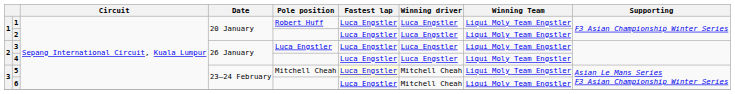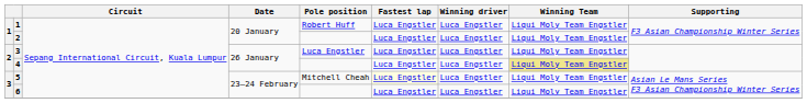 <table class="wikitable" style="font-size: 85%;">
 <tr>
 <th colspan="2"></th>
 <th>Circuit</th>
 <th>Date</th>
 <th>Pole position</th>
 <th>Fastest lap</th>
 <th>Winning driver</th>
 <th>Winning Team</th>
 <th>Supporting</th>
 </tr>
 <tr>
 <th rowspan="2">1</th>
 <th>1</th>
 <td rowspan="6"><a href='#'>Sepang International Circuit</a>, <a href='#'>Kuala Lumpur</a></td>
 <td rowspan="2">20 January</td>
 <td> <a href='#'>Robert Huff</a></td>
 <td> <a href='#'>Luca Engstler</a></td>
 <td> <a href='#'>Luca Engstler</a></td>
 <td> <a href='#'>Liqui Moly Team Engstler</a></td>
 <td rowspan="2"><em><a href='#'>F3 Asian Championship Winter Series</a></em></td>
 </tr>
 <tr>
 <th>2</th>
 <td></td>
 <td> <a href='#'>Luca Engstler</a></td>
 <td> <a href='#'>Luca Engstler</a></td>
 <td> <a href='#'>Liqui Moly Team Engstler</a></td>
 </tr>
 <tr>
 <th rowspan="2">2</th>
 <th>3</th>
 <td rowspan="2">26 January</td>
 <td> <a href='#'>Luca Engstler</a></td>
 <td> <a href='#'>Luca Engstler</a></td>
 <td> <a href='#'>Luca Engstler</a></td>
 <td> <a href='#'>Liqui Moly Team Engstler</a></td>
 <td rowspan="2"></td>
 </tr>
 <tr>
 <th>4</th>
 <td></td>
 <td> <a href='#'>Luca Engstler</a></td>
 <td> <a href='#'>Luca Engstler</a></td>
-<td> <a href='#'>Liqui Moly Team Engstler</a></td>
+<td style="background: khaki;"> <a href='#'>Liqui Moly Team Engstler</a></td>
 </tr>
 <tr>
 <th rowspan="2">3</th>
 <th>5</th>
 <td rowspan="2">23–24 February</td>
 <td> Mitchell Cheah</td>
 <td style="background: lightyellow;"> <a href='#'>Luca Engstler</a></td>
-<td> Mitchell Cheah</td>
+<td> <a href='#'>Luca Engstler</a></td>
 <td> <a href='#'>Liqui Moly Team Engstler</a></td>
 <td rowspan="2"><em><a href='#'>Asian Le Mans Series</a></em><br><em><a href='#'>F3 Asian Championship Winter Series</a></em></td>
 </tr>
 <tr>
 <th>6</th>
 <td></td>
 <td> <a href='#'>Luca Engstler</a></td>
-<td> Mitchell Cheah</td>
+<td> <a href='#'>Luca Engstler</a></td>
 <td> <a href='#'>Liqui Moly Team Engstler</a></td>
 </tr>
 <tr>
 </tr>
 </table>
